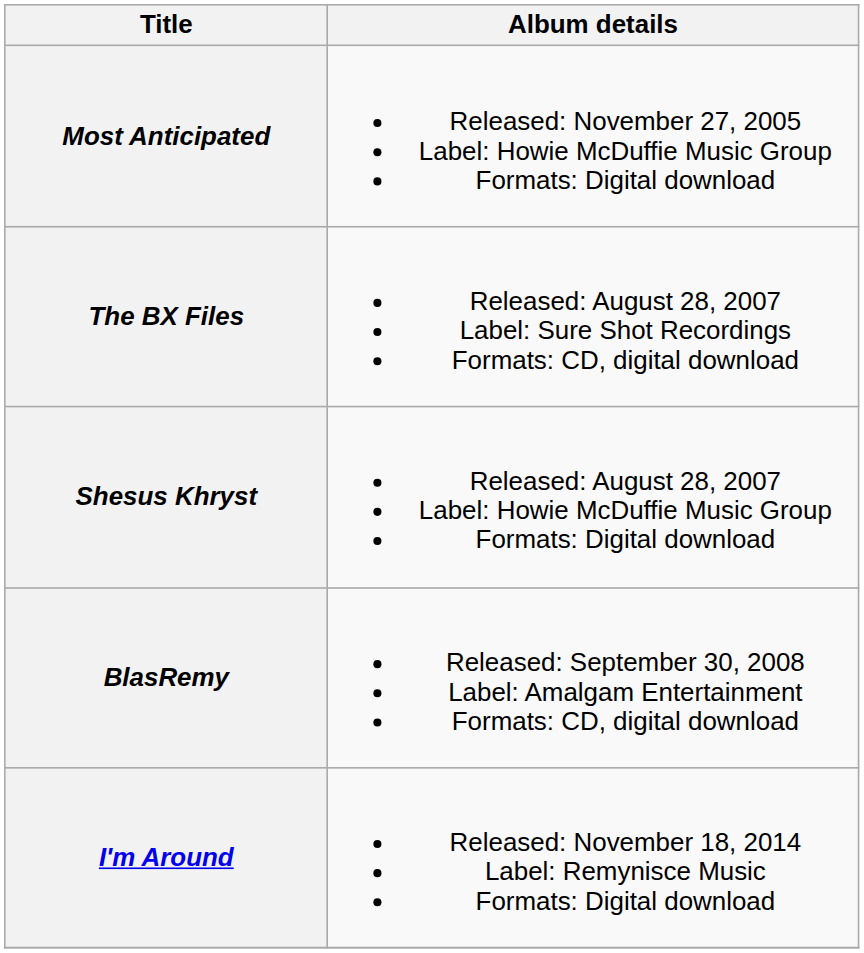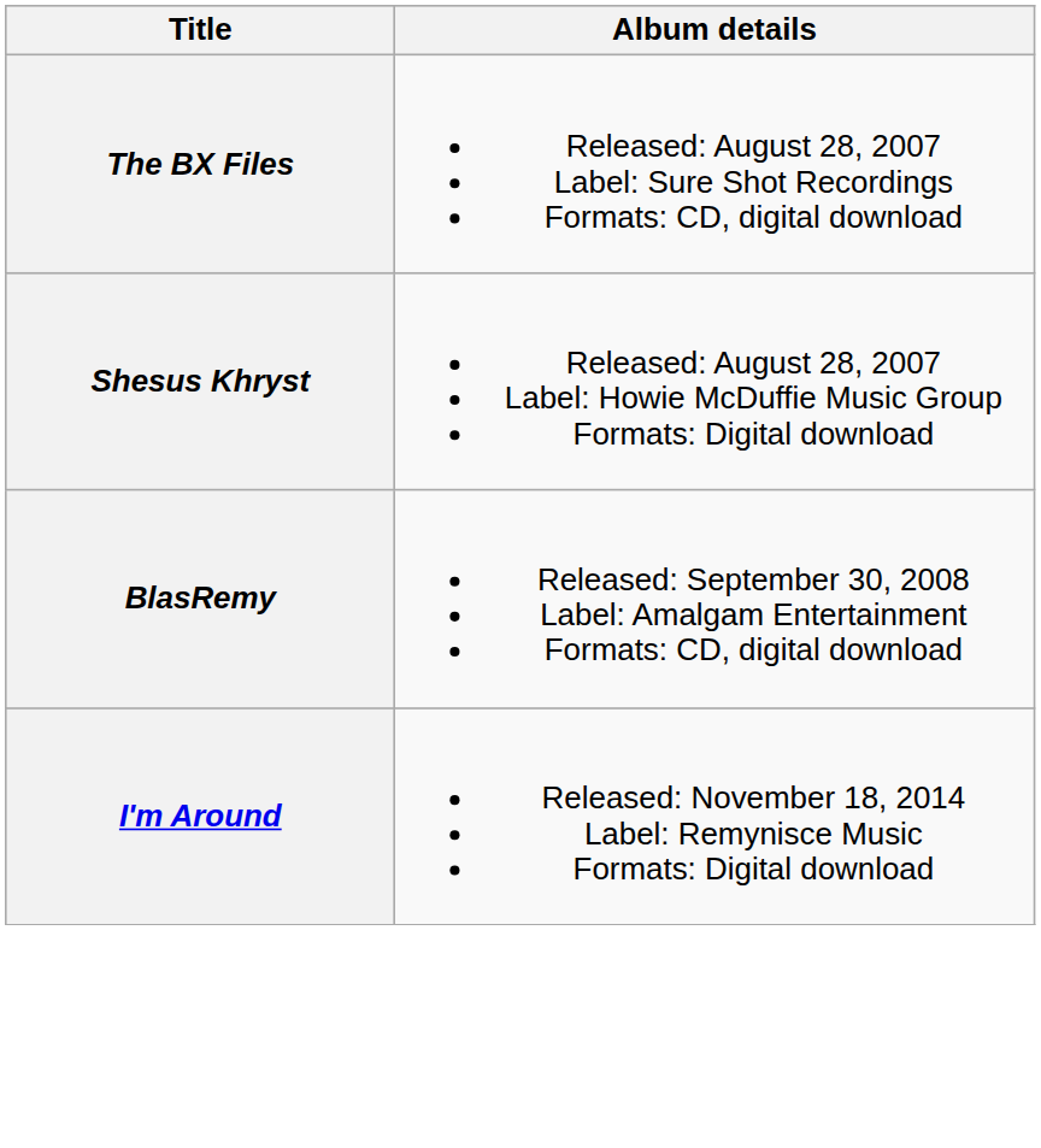 <table class="wikitable plainrowheaders" style="text-align:center;">
 <tr>
 <th style="width:12em;">Title</th>
 <th style="width:20em;">Album details</th>
-</tr>
-<tr>
-<th scope="row"><em>Most Anticipated</em></th>
-<td><br><ul><li>Released: November 27, 2005</li><li>Label: Howie McDuffie Music Group</li><li>Formats: Digital download</li></ul></td>
 </tr>
 <tr>
 <th scope="row"><em>The BX Files</em></th>
 <td><br><ul><li>Released: August 28, 2007</li><li>Label: Sure Shot Recordings</li><li>Formats: CD, digital download</li></ul></td>
 </tr>
 <tr>
 <th scope="row"><em>Shesus Khryst</em></th>
 <td><br><ul><li>Released: August 28, 2007</li><li>Label: Howie McDuffie Music Group</li><li>Formats: Digital download</li></ul></td>
 </tr>
 <tr>
 <th scope="row"><em>BlasRemy</em></th>
 <td><br><ul><li>Released: September 30, 2008</li><li>Label: Amalgam Entertainment</li><li>Formats: CD, digital download</li></ul></td>
 </tr>
 <tr>
 <th scope="row"><em><a href='#'>I'm Around</a></em></th>
 <td><br><ul><li>Released: November 18, 2014</li><li>Label: Remynisce Music</li><li>Formats: Digital download</li></ul></td>
 </tr>
 <tr>
 </tr>
 </table>
